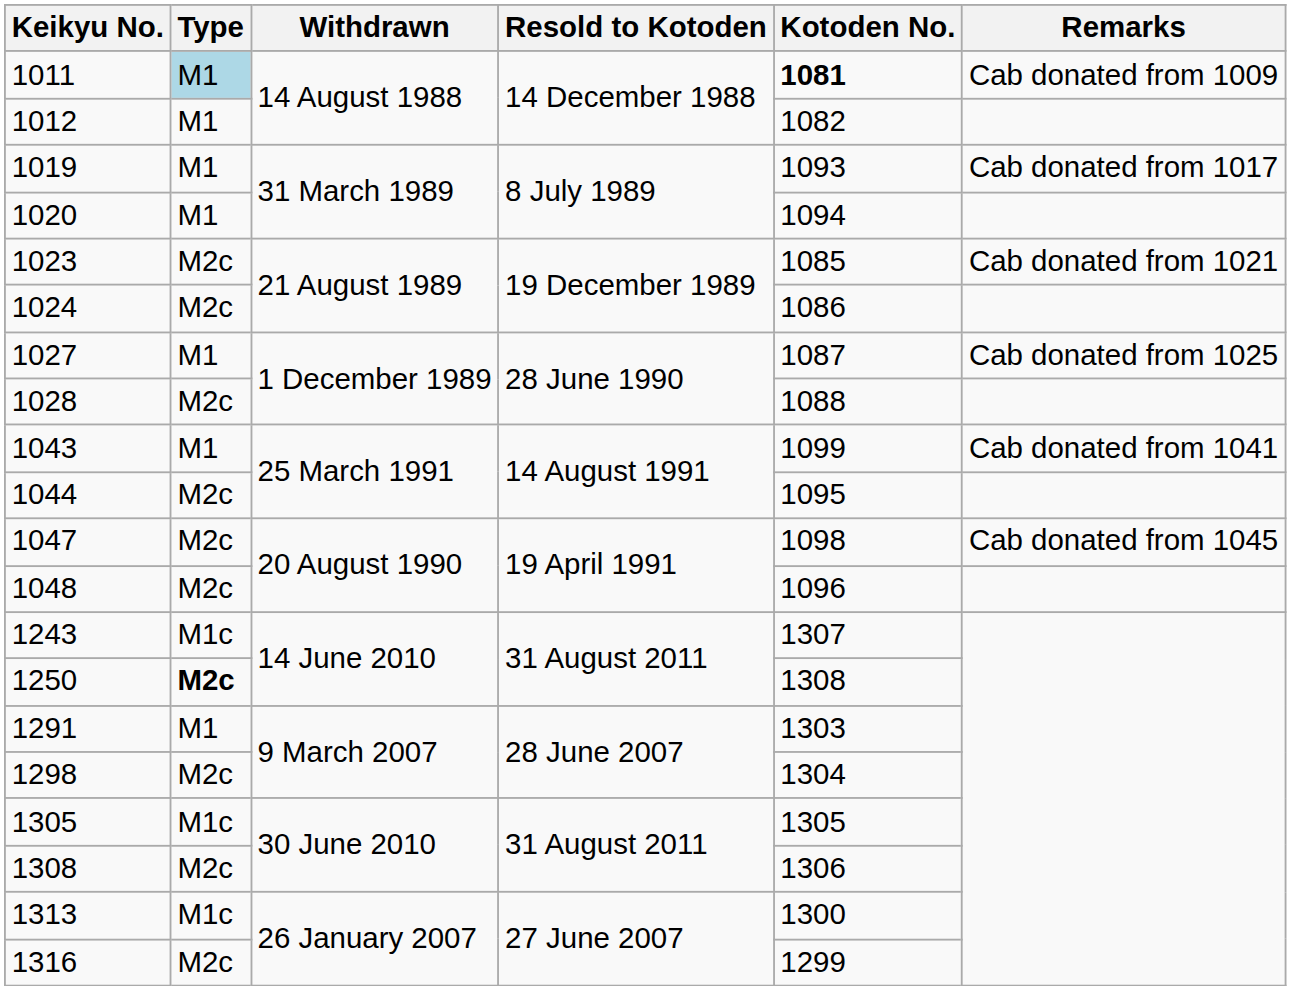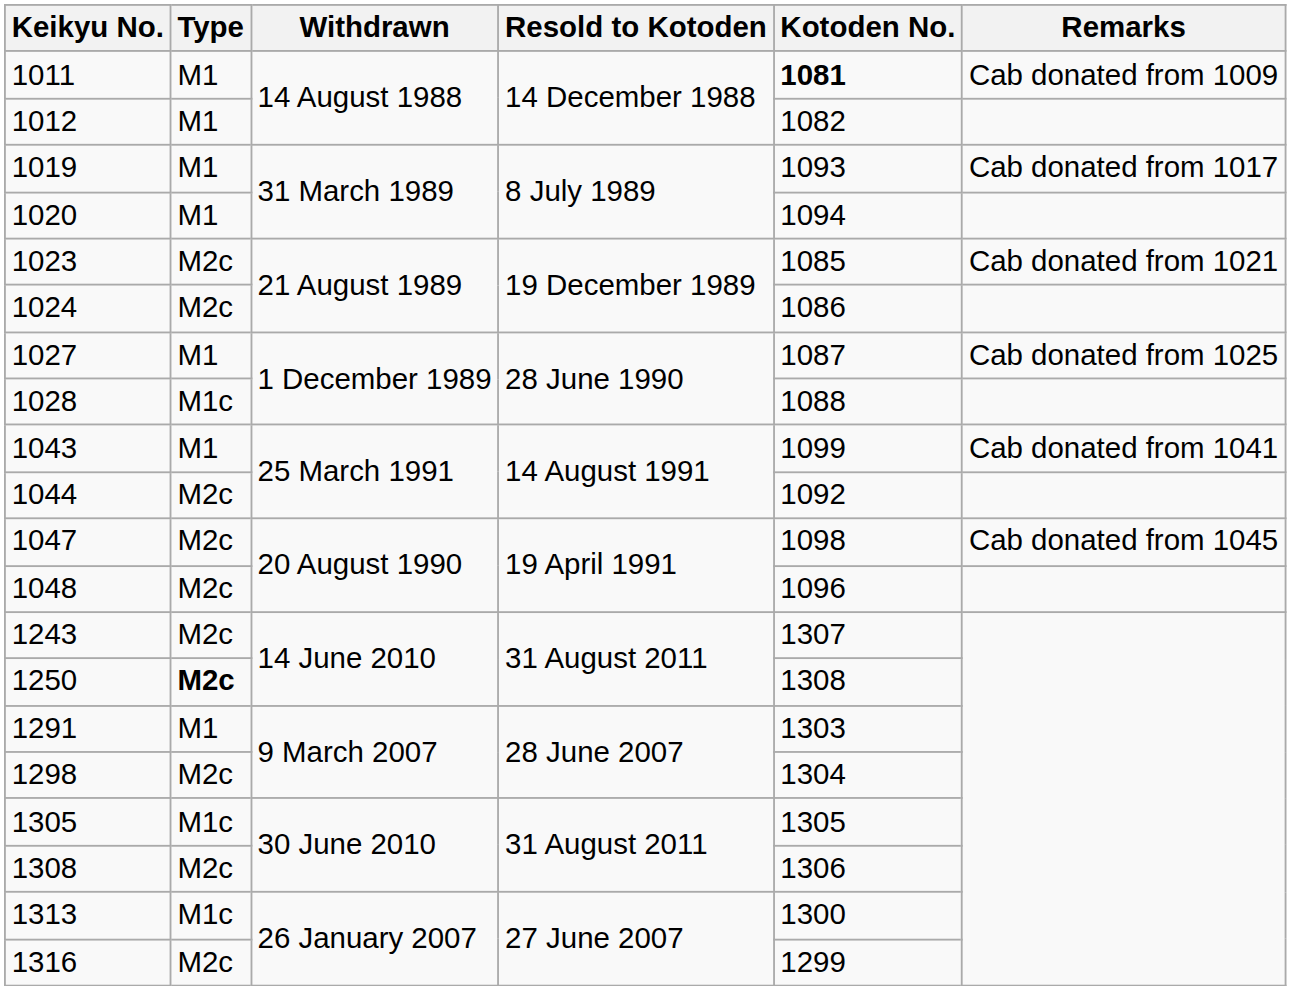 <table class="wikitable">
 <tr>
 <th>Keikyu No.</th>
 <th>Type</th>
 <th>Withdrawn</th>
 <th>Resold to Kotoden</th>
 <th>Kotoden No.</th>
 <th>Remarks</th>
 </tr>
 <tr>
 <td>1011</td>
-<td style="background: lightblue;">M1</td>
+<td>M1</td>
 <td rowspan="2">14 August 1988</td>
 <td rowspan="2">14 December 1988</td>
 <td><strong>1081</strong></td>
 <td>Cab donated from 1009</td>
 </tr>
 <tr>
 <td>1012</td>
 <td>M1</td>
 <td>1082</td>
 <td></td>
 </tr>
 <tr>
 <td>1019</td>
 <td>M1</td>
 <td rowspan="2">31 March 1989</td>
 <td rowspan="2">8 July 1989</td>
 <td>1093</td>
 <td>Cab donated from 1017</td>
 </tr>
 <tr>
 <td>1020</td>
 <td>M1</td>
 <td>1094</td>
 <td></td>
 </tr>
 <tr>
 <td>1023</td>
 <td>M2c</td>
 <td rowspan="2">21 August 1989</td>
 <td rowspan="2">19 December 1989</td>
 <td>1085</td>
 <td>Cab donated from 1021</td>
 </tr>
 <tr>
 <td>1024</td>
 <td>M2c</td>
 <td>1086</td>
 <td></td>
 </tr>
 <tr>
 <td>1027</td>
 <td>M1</td>
 <td rowspan="2">1 December 1989</td>
 <td rowspan="2">28 June 1990</td>
 <td>1087</td>
 <td>Cab donated from 1025</td>
 </tr>
 <tr>
 <td>1028</td>
-<td>M2c</td>
+<td>M1c</td>
 <td>1088</td>
 <td></td>
 </tr>
 <tr>
 <td>1043</td>
 <td>M1</td>
 <td rowspan="2">25 March 1991</td>
 <td rowspan="2">14 August 1991</td>
 <td>1099</td>
 <td>Cab donated from 1041</td>
 </tr>
 <tr>
 <td>1044</td>
 <td>M2c</td>
-<td>1095</td>
+<td>1092</td>
 <td></td>
 </tr>
 <tr>
 <td>1047</td>
 <td>M2c</td>
 <td rowspan="2">20 August 1990</td>
 <td rowspan="2">19 April 1991</td>
 <td>1098</td>
 <td>Cab donated from 1045</td>
 </tr>
 <tr>
 <td>1048</td>
 <td>M2c</td>
 <td>1096</td>
 <td></td>
 </tr>
 <tr>
 <td>1243</td>
-<td>M1c</td>
+<td>M2c</td>
 <td rowspan="2">14 June 2010</td>
 <td rowspan="2">31 August 2011</td>
 <td>1307</td>
 <td rowspan=8> </td>
 </tr>
 <tr>
 <td>1250</td>
 <td><strong>M2c</strong></td>
 <td>1308</td>
 </tr>
 <tr>
 <td>1291</td>
 <td>M1</td>
 <td rowspan="2">9 March 2007</td>
 <td rowspan="2">28 June 2007</td>
 <td>1303</td>
 </tr>
 <tr>
 <td>1298</td>
 <td>M2c</td>
 <td>1304</td>
 </tr>
 <tr>
 <td>1305</td>
 <td>M1c</td>
 <td rowspan="2">30 June 2010</td>
 <td rowspan="2">31 August 2011</td>
 <td>1305</td>
 </tr>
 <tr>
 <td>1308</td>
 <td>M2c</td>
 <td>1306</td>
 </tr>
 <tr>
 <td>1313</td>
 <td>M1c</td>
 <td rowspan="2">26 January 2007</td>
 <td rowspan="2">27 June 2007</td>
 <td>1300</td>
 </tr>
 <tr>
 <td>1316</td>
 <td>M2c</td>
 <td>1299</td>
 </tr>
 </table>
